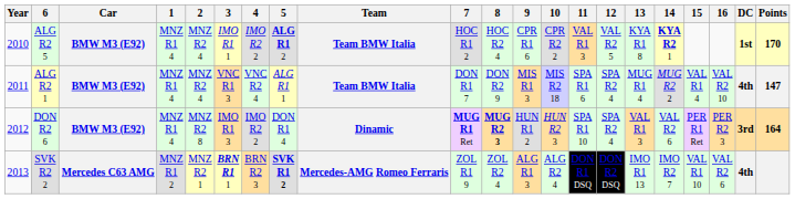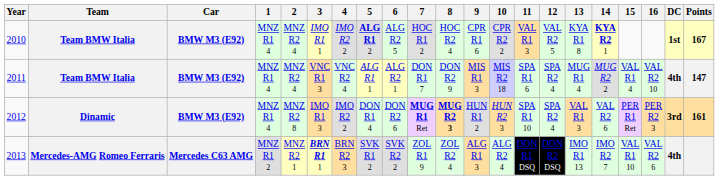 <table class="wikitable" style="text-align:center; font-size:90%">
 <tr>
 <th>Year</th>
-<th>6</th>
+<th>Team</th>
 <th>Car</th>
 <th>1</th>
 <th>2</th>
 <th>3</th>
 <th>4</th>
 <th>5</th>
-<th>Team</th>
+<th>6</th>
 <th>7</th>
 <th>8</th>
 <th>9</th>
 <th>10</th>
 <th>11</th>
 <th>12</th>
 <th>13</th>
 <th>14</th>
 <th>15</th>
 <th>16</th>
 <th>DC</th>
 <th>Points</th>
 </tr>
 <tr>
 <td><a href='#'>2010</a></td>
-<td style="background:#dfffdf;"><a href='#'>ALG<br>R2</a><br><small>5</small></td>
+<th><a href='#'>Team BMW Italia</a></th>
 <th><a href='#'>BMW M3 (E92)</a></th>
 <td style="background:#dfffdf;"><a href='#'>MNZ<br>R1</a><br><small>4</small></td>
 <td style="background:#dfffdf;"><a href='#'>MNZ<br>R2</a><br><small>4</small></td>
 <td style="background:#FFFFBF;"><em><a href='#'>IMO<br>R1</a></em><br><small>1</small></td>
 <td style="background:#dfdfdf;"><em><a href='#'>IMO<br>R2</a></em><br><small>2</small></td>
 <td style="background:#dfdfdf;"><strong><a href='#'>ALG<br>R1</a></strong><br><small>2</small></td>
-<th><a href='#'>Team BMW Italia</a></th>
+<td style="background:#dfffdf;"><a href='#'>ALG<br>R2</a><br><small>5</small></td>
 <td style="background:#dfdfdf;"><a href='#'>HOC<br>R1</a><br><small>2</small></td>
 <td style="background:#dfffdf;"><a href='#'>HOC<br>R2</a><br><small>4</small></td>
 <td style="background:#dfffdf;"><a href='#'>CPR<br>R1</a><br><small>6</small></td>
 <td style="background:#dfdfdf;"><a href='#'>CPR<br>R2</a><br><small>2</small></td>
 <td style="background:#ffdf9f;"><a href='#'>VAL<br>R1</a><br><small>3</small></td>
 <td style="background:#dfffdf;"><a href='#'>VAL<br>R2</a><br><small>5</small></td>
 <td style="background:#dfffdf;"><a href='#'>KYA<br>R1</a><br><small>8</small></td>
 <td style="background:#FFFFBF;"><strong><a href='#'>KYA<br>R2</a></strong><br><small>1</small></td>
 <td></td>
 <td></td>
 <td style="background:#FFFFBF;"><strong>1st</strong></td>
-<td style="background:#FFFFBF;"><strong>170</strong></td>
+<td style="background:#FFFFBF;"><strong>167</strong></td>
 </tr>
 <tr>
 <td><a href='#'>2011</a></td>
-<td style="background:#ffffbf;"><a href='#'>ALG<br>R2</a><br><small>1</small></td>
+<th><a href='#'>Team BMW Italia</a></th>
 <th><a href='#'>BMW M3 (E92)</a></th>
 <td style="background:#dfffdf;"><a href='#'>MNZ<br>R1</a><br><small>4</small></td>
 <td style="background:#dfffdf;"><a href='#'>MNZ<br>R2</a><br><small>4</small></td>
 <td style="background:#ffdf9f;"><a href='#'>VNC<br>R1</a><br><small>3</small></td>
 <td style="background:#dfffdf;"><a href='#'>VNC<br>R2</a><br><small>4</small></td>
 <td style="background:#ffffbf;"><em><a href='#'>ALG<br>R1</a></em><br><small>1</small></td>
-<th><a href='#'>Team BMW Italia</a></th>
+<td style="background:#ffffbf;"><a href='#'>ALG<br>R2</a><br><small>1</small></td>
 <td style="background:#dfffdf;"><a href='#'>DON<br>R1</a><br><small>7</small></td>
 <td style="background:#dfffdf;"><a href='#'>DON<br>R2</a><br><small>9</small></td>
 <td style="background:#ffdf9f;"><a href='#'>MIS<br>R1</a><br><small>3</small></td>
 <td style="background:#CFCFFF;"><a href='#'>MIS<br>R2</a><br><small>18</small></td>
 <td style="background:#dfffdf;"><a href='#'>SPA<br>R1</a><br><small>6</small></td>
 <td style="background:#dfffdf;"><a href='#'>SPA<br>R2</a><br><small>4</small></td>
 <td style="background:#dfffdf;"><a href='#'>MUG<br>R1</a><br><small>4</small></td>
 <td style="background:#dfdfdf;"><em><a href='#'>MUG<br>R2</a></em><br><small>2</small></td>
 <td style="background:#dfffdf;"><a href='#'>VAL<br>R1</a> <br><small>4</small></td>
 <td style="background:#dfffdf;"><a href='#'>VAL<br>R2</a> <br><small>10</small></td>
 <th>4th</th>
 <th>147</th>
 </tr>
 <tr>
 <td><a href='#'>2012</a></td>
-<td style="background:#dfffdf;"><a href='#'>DON<br>R2</a><br><small>6</small></td>
+<th><a href='#'>Dinamic</a></th>
 <th><a href='#'>BMW M3 (E92)</a></th>
 <td style="background:#dfffdf;"><a href='#'>MNZ<br>R1</a><br><small>4</small></td>
 <td style="background:#dfffdf;"><a href='#'>MNZ<br>R2</a><br><small>8</small></td>
 <td style="background:#ffdf9f;"><a href='#'>IMO<br>R1</a><br><small>3</small></td>
 <td style="background:#dfdfdf;"><a href='#'>IMO<br>R2</a><br><small>2</small></td>
 <td style="background:#dfffdf;"><a href='#'>DON<br>R1</a><br><small>4</small></td>
-<th><a href='#'>Dinamic</a></th>
+<td style="background:#dfffdf;"><a href='#'>DON<br>R2</a><br><small>6</small></td>
 <td style="background:#EFCFFF;"><strong><a href='#'>MUG<br>R1</a></strong><br><small>Ret</small></td>
 <td style="background:#ffdf9f;"><strong><a href='#'>MUG<br>R2</a><br><small>3</small></strong></td>
 <td style="background:#dfdfdf;"><a href='#'>HUN<br>R1</a><br><small>2</small></td>
 <td style="background:#ffdf9f;"><em><a href='#'>HUN<br>R2</a></em><br><small>3</small></td>
 <td style="background:#dfffdf;"><a href='#'>SPA<br>R1</a><br><small>10</small></td>
 <td style="background:#dfffdf;"><a href='#'>SPA<br>R2</a><br><small>4</small></td>
 <td style="background:#ffdf9f;"><a href='#'>VAL<br>R1</a><br><small>3</small></td>
 <td style="background:#dfffdf;"><a href='#'>VAL<br>R2</a><br><small>6</small></td>
 <td style="background:#EFCFFF;"><a href='#'>PER<br>R1</a><br><small>Ret</small></td>
 <td style="background:#ffdf9f;"><a href='#'>PER<br>R2</a><br><small>3</small></td>
 <td style="background:#FFDF9F;"><strong>3rd</strong></td>
-<td style="background:#FFDF9F;"><strong>164</strong></td>
+<td style="background:#FFDF9F;"><strong>161</strong></td>
 </tr>
 <tr>
 <td><a href='#'>2013</a></td>
-<td style="background:#dfdfdf;"><a href='#'>SVK<br>R2</a><br><small>2</small></td>
+<th><a href='#'>Mercedes-AMG</a> <a href='#'>Romeo Ferraris</a></th>
 <th><a href='#'>Mercedes C63 AMG</a></th>
 <td style="background:#dfdfdf;"><a href='#'>MNZ<br>R1</a><br><small>2</small></td>
 <td style="background:#ffffbf;"><a href='#'>MNZ<br>R2</a><br><small>1</small></td>
 <td style="background:#ffffbf;"><strong><em><a href='#'>BRN<br>R1</a></em></strong><br><small>1</small></td>
 <td style="background:#ffdf9f;"><a href='#'>BRN<br>R2</a><br><small>3</small></td>
-<td style="background:#dfdfdf;"><strong><a href='#'>SVK<br>R1</a><br><small>2</small></strong></td>
-<th><a href='#'>Mercedes-AMG</a> <a href='#'>Romeo Ferraris</a></th>
+<td style="background:#dfdfdf;"><a href='#'>SVK<br>R1</a><br><small>2</small></td>
+<td style="background:#dfdfdf;"><a href='#'>SVK<br>R2</a><br><small>2</small></td>
 <td style="background:#dfffdf;"><a href='#'>ZOL<br>R1</a><br><small>9</small></td>
 <td style="background:#dfffdf;"><a href='#'>ZOL<br>R2</a><br><small>4</small></td>
 <td style="background:#ffdf9f;"><a href='#'>ALG<br>R1</a><br><small>3</small></td>
 <td style="background:#dfffdf;"><a href='#'>ALG<br>R2</a><br><small>4</small></td>
 <td style="background:#000000; color:white"><a href='#'><span>DON<br>R1</span></a><br><small>DSQ</small></td>
 <td style="background:#000000; color:white"><a href='#'><span>DON<br>R2</span></a><br><small>DSQ</small></td>
 <td style="background:#dfffdf;"><a href='#'>IMO<br>R1</a><br><small>13</small></td>
 <td style="background:#dfffdf;"><a href='#'>IMO<br>R2</a><br><small>7</small></td>
 <td style="background:#dfffdf;"><a href='#'>VAL<br>R1</a><br><small>10</small></td>
 <td style="background:#dfffdf;"><a href='#'>VAL<br>R2</a><br><small>6</small></td>
 <th>4th</th>
 <th></th>
 </tr>
 </table>
